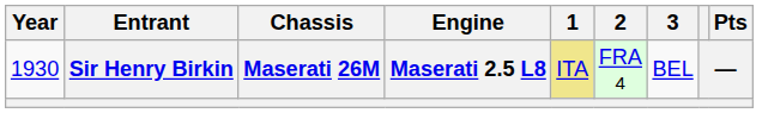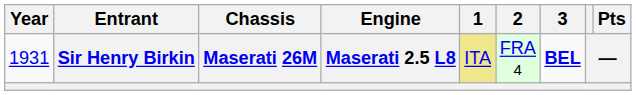 <table class="wikitable" style="text-align:center; font-size:90%">
 <tr>
 <th>Year</th>
 <th>Entrant</th>
 <th>Chassis</th>
 <th>Engine</th>
 <th>1</th>
 <th>2</th>
 <th>3</th>
 <th></th>
 <th>Pts</th>
 </tr>
 <tr>
-<td><a href='#'>1930</a></td>
+<td><a href='#'>1931</a></td>
 <th><a href='#'>Sir Henry Birkin</a></th>
 <th><a href='#'>Maserati</a> <a href='#'>26M</a></th>
 <th><a href='#'>Maserati</a> 2.5 <a href='#'>L8</a></th>
 <td style="background: khaki;"><a href='#'>ITA</a></td>
 <td style="background:#DFFFDF;"><a href='#'>FRA</a><br><small>4</small></td>
-<td><a href='#'>BEL</a></td>
+<td><strong><a href='#'>BEL</a></strong></td>
 <th colspan=2>—</th>
 </tr>
 <tr>
 <th colspan=9></th>
 </tr>
 </table>
